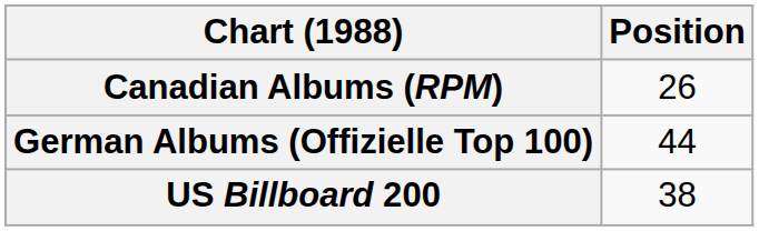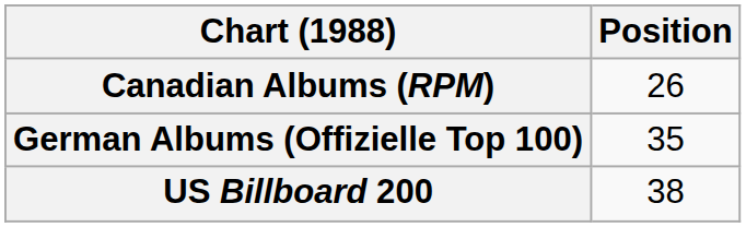 <table class="wikitable sortable plainrowheaders" style="text-align:center">
 <tr>
 <th scope="col">Chart (1988)</th>
 <th scope="col">Position</th>
 </tr>
 <tr>
 <th scope="row">Canadian Albums (<em>RPM</em>)</th>
 <td>26</td>
 </tr>
 <tr>
 <th scope="row">German Albums (Offizielle Top 100)</th>
-<td>44</td>
+<td>35</td>
 </tr>
 <tr>
 <th scope="row">US <em>Billboard</em> 200</th>
 <td>38</td>
 </tr>
 </table>
